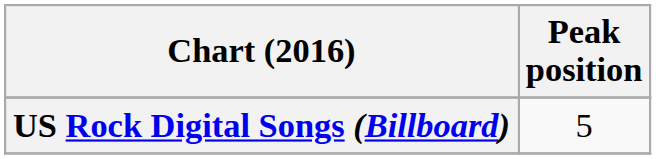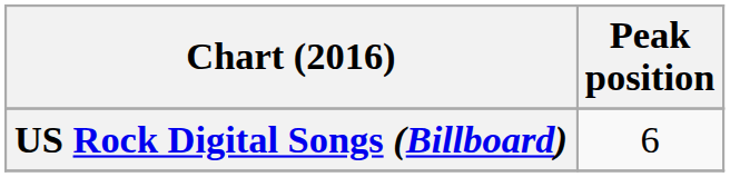 <table class="wikitable sortable plainrowheaders">
 <tr>
 <th>Chart (2016)</th>
 <th>Peak<br>position</th>
 </tr>
 <tr>
 </tr>
 <tr>
 </tr>
 <tr>
 </tr>
 <tr>
 </tr>
 <tr>
 <th scope="row">US <a href='#'>Rock Digital Songs</a> <em>(<a href='#'>Billboard</a>)</em></th>
-<td style="text-align:center;">5</td>
+<td style="text-align:center;">6</td>
 </tr>
 <tr>
 </tr>
 </table>
